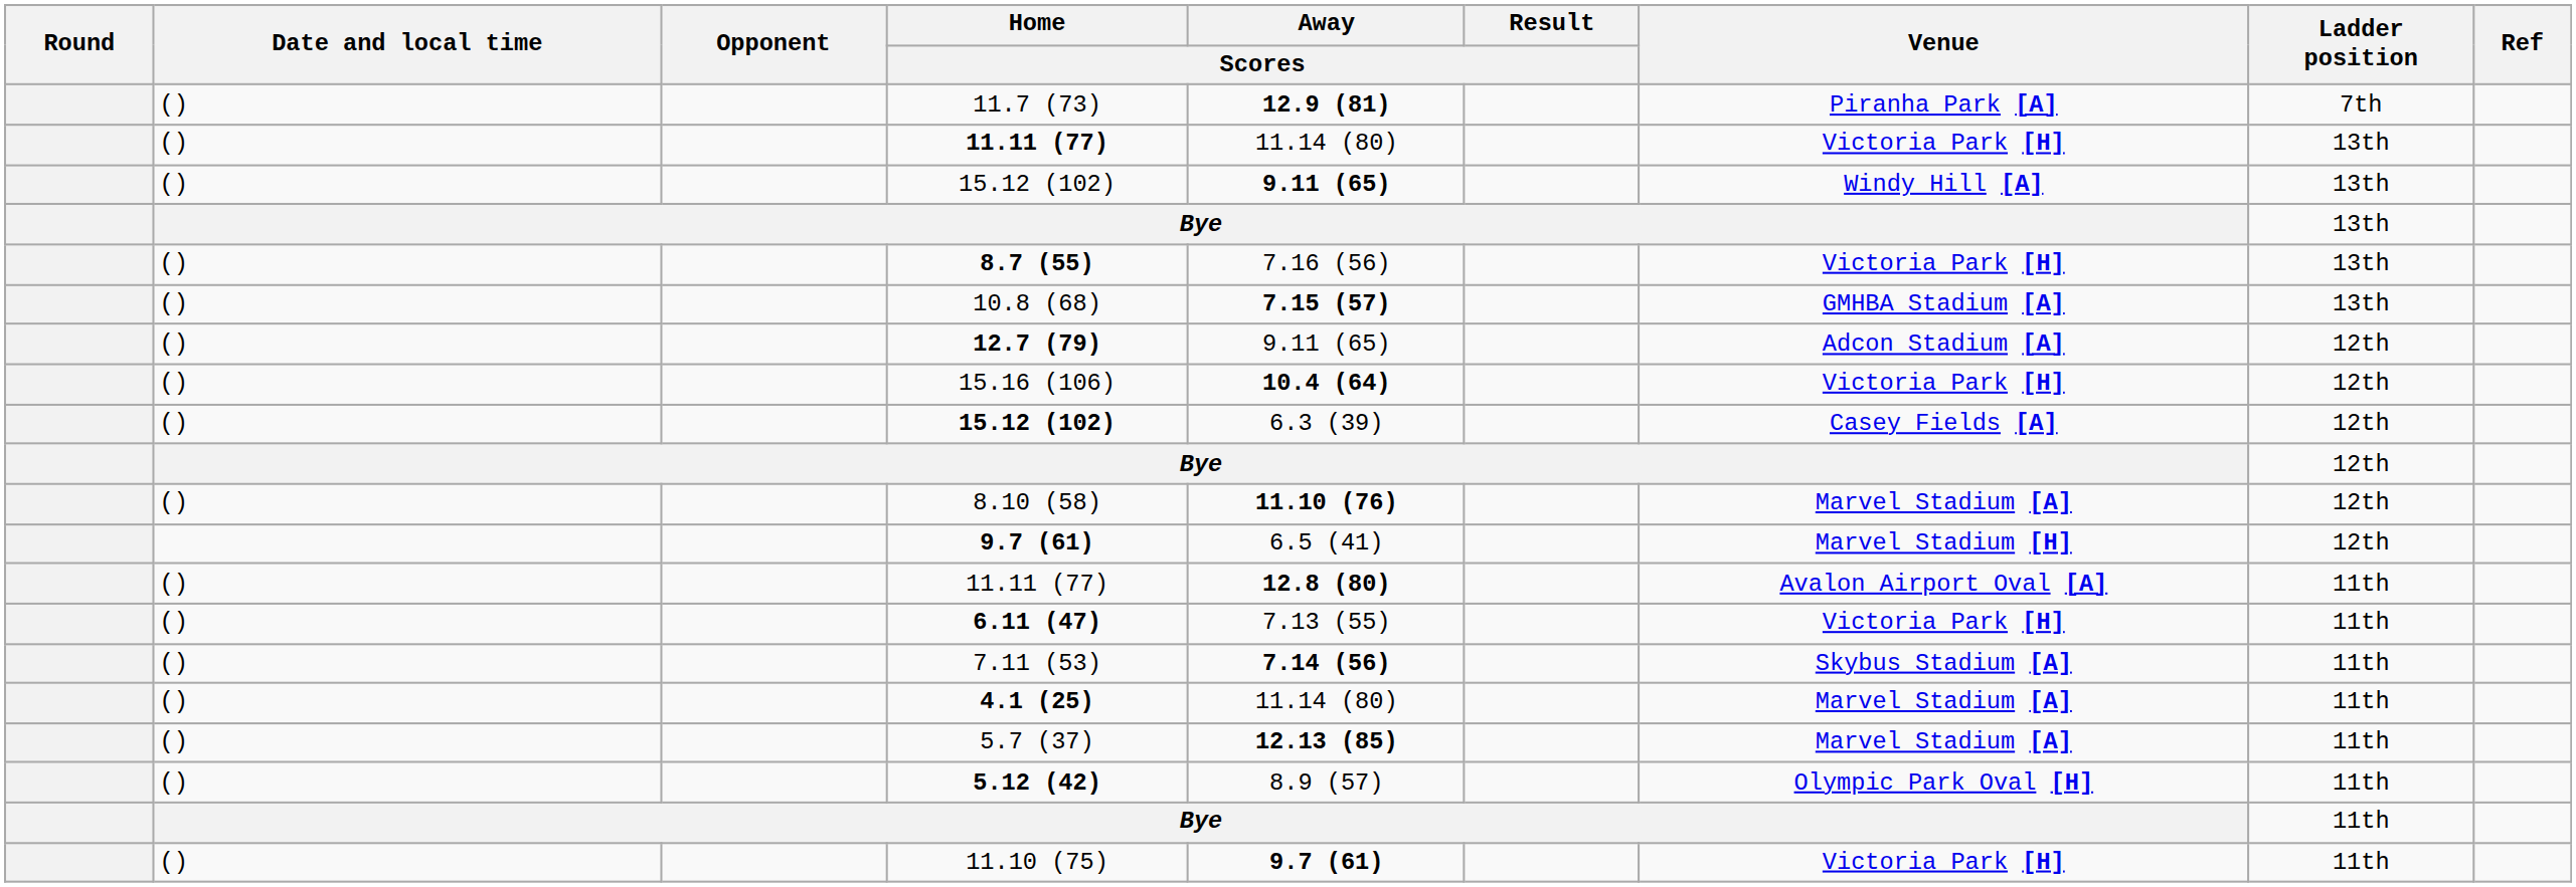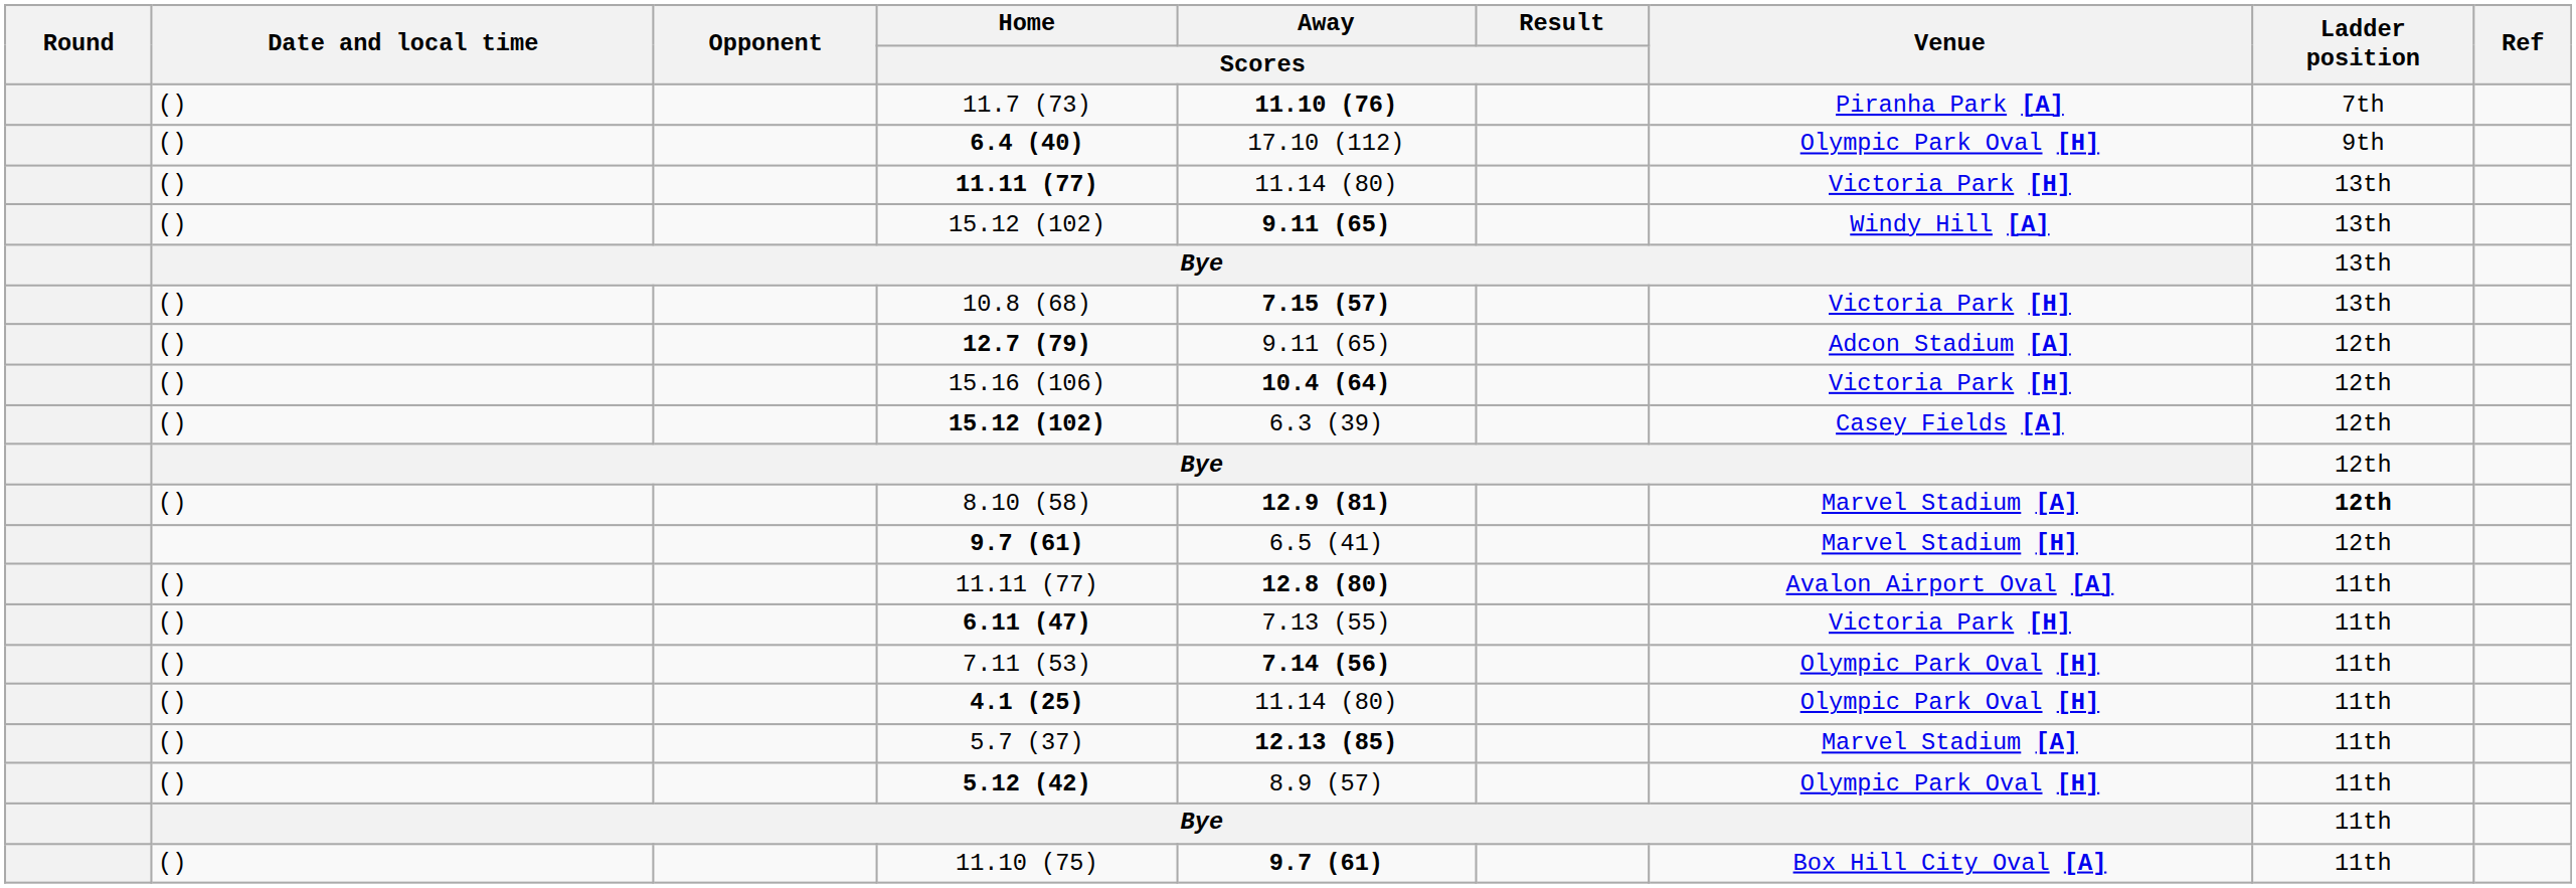 <table class="wikitable plainrowheaders" style="font-size:90%; width:100%; text-align:center;">
 <tr>
 <th scope="col" rowspan="2">Round</th>
 <th scope="col" rowspan="2">Date and local time</th>
 <th scope="col" rowspan="2">Opponent</th>
 <th scope="col">Home</th>
 <th scope="col">Away</th>
 <th scope="col">Result</th>
 <th scope="col" rowspan="2">Venue</th>
 <th scope="col" rowspan="2">Ladder<br>position</th>
 <th scope="col" class="unsortable" rowspan=2>Ref</th>
 </tr>
 <tr>
 <th scope="col" colspan="3">Scores</th>
 </tr>
 <tr>
 <th scope="row"></th>
 <td align=left> ()</td>
 <td align=left></td>
 <td>11.7 (73)</td>
-<td><strong>12.9 (81)</strong></td>
+<td><strong>11.10 (76)</strong></td>
 <td></td>
 <td><a href='#'>Piranha Park</a> <a href='#'><strong>[A]</strong></a></td>
 <td>7th</td>
+<td></td>
+</tr>
+<tr>
+<th scope="row"></th>
+<td align=left> ()</td>
+<td align=left></td>
+<td><strong>6.4 (40)</strong></td>
+<td>17.10 (112)</td>
+<td></td>
+<td><a href='#'>Olympic Park Oval</a> <a href='#'><strong>[H]</strong></a></td>
+<td>9th</td>
 <td></td>
 </tr>
 <tr>
 <th scope="row"></th>
 <td align=left> ()</td>
 <td align=left></td>
 <td><strong>11.11 (77)</strong></td>
 <td>11.14 (80)</td>
 <td></td>
 <td><a href='#'>Victoria Park</a> <a href='#'><strong>[H]</strong></a></td>
 <td>13th</td>
 <td></td>
 </tr>
 <tr>
 <th scope="row"></th>
 <td align=left> ()</td>
 <td align=left></td>
 <td>15.12 (102)</td>
 <td><strong>9.11 (65)</strong></td>
 <td></td>
 <td><a href='#'>Windy Hill</a> <a href='#'><strong>[A]</strong></a></td>
 <td>13th</td>
 <td></td>
 </tr>
 <tr>
 <th scope="row"></th>
 <th colspan=6><span><em>Bye</em></span></th>
 <td>13th</td>
 <td></td>
 </tr>
 <tr>
 <th scope="row"></th>
 <td align=left> ()</td>
 <td align=left></td>
-<td><strong>8.7 (55)</strong></td>
-<td>7.16 (56)</td>
-<td></td>
-<td><a href='#'>Victoria Park</a> <a href='#'><strong>[H]</strong></a></td>
-<td>13th</td>
-<td></td>
-</tr>
-<tr>
-<th scope="row"></th>
-<td align=left> ()</td>
-<td align=left></td>
 <td>10.8 (68)</td>
 <td><strong>7.15 (57)</strong></td>
 <td></td>
-<td><a href='#'>GMHBA Stadium</a> <a href='#'><strong>[A]</strong></a></td>
+<td><a href='#'>Victoria Park</a> <a href='#'><strong>[H]</strong></a></td>
 <td>13th</td>
 <td></td>
 </tr>
 <tr>
 <th scope="row"></th>
 <td align=left> ()</td>
 <td align=left></td>
 <td><strong>12.7 (79)</strong></td>
 <td>9.11 (65)</td>
 <td></td>
 <td><a href='#'>Adcon Stadium</a> <a href='#'><strong>[A]</strong></a></td>
 <td>12th</td>
 <td></td>
 </tr>
 <tr>
 <th scope="row"></th>
 <td align=left> ()</td>
 <td align=left></td>
 <td>15.16 (106)</td>
 <td><strong>10.4 (64)</strong></td>
 <td></td>
 <td><a href='#'>Victoria Park</a> <a href='#'><strong>[H]</strong></a></td>
 <td>12th</td>
 <td></td>
 </tr>
 <tr>
 <th scope="row"></th>
 <td align=left> ()</td>
 <td align=left></td>
 <td><strong> 15.12 (102)</strong></td>
 <td>6.3 (39)</td>
 <td></td>
 <td><a href='#'>Casey Fields</a> <a href='#'><strong>[A]</strong></a></td>
 <td>12th</td>
 <td></td>
 </tr>
 <tr>
 <th scope="row"></th>
 <th colspan=6><span><em>Bye</em></span></th>
 <td>12th</td>
 <td></td>
 </tr>
 <tr>
 <th scope="row"></th>
 <td align=left> ()</td>
 <td align=left></td>
 <td>8.10 (58)</td>
-<td><strong>11.10 (76)</strong></td>
+<td><strong>12.9 (81)</strong></td>
 <td></td>
 <td><a href='#'>Marvel Stadium</a> <a href='#'><strong>[A]</strong></a></td>
-<td>12th</td>
+<td><strong>12th</strong></td>
 <td></td>
 </tr>
 <tr>
 <th scope="row"></th>
 <td align=left> </td>
 <td align=left></td>
 <td><strong>9.7 (61)</strong></td>
 <td>6.5 (41)</td>
 <td></td>
 <td><a href='#'>Marvel Stadium</a> <a href='#'><strong>[H]</strong></a></td>
 <td>12th</td>
 <td></td>
 </tr>
 <tr>
 <th scope="row"></th>
 <td align=left> ()</td>
 <td align=left></td>
 <td>11.11 (77)</td>
 <td><strong>12.8  (80)</strong></td>
 <td></td>
 <td><a href='#'>Avalon Airport Oval</a> <a href='#'><strong>[A]</strong></a></td>
 <td>11th</td>
 <td></td>
 </tr>
 <tr>
 <th scope="row"></th>
 <td align=left> ()</td>
 <td align=left></td>
 <td><strong>6.11 (47)</strong></td>
 <td>7.13 (55)</td>
 <td></td>
 <td><a href='#'>Victoria Park</a> <a href='#'><strong>[H]</strong></a></td>
 <td>11th</td>
 <td></td>
 </tr>
 <tr>
 <th scope="row"></th>
 <td align=left> ()</td>
 <td align=left></td>
 <td>7.11 (53)</td>
 <td><strong>7.14 (56)</strong></td>
 <td></td>
-<td><a href='#'>Skybus Stadium</a> <a href='#'><strong>[A]</strong></a></td>
+<td><a href='#'>Olympic Park Oval</a> <a href='#'><strong>[H]</strong></a></td>
 <td>11th</td>
 <td></td>
 </tr>
 <tr>
 <th scope="row"></th>
 <td align=left> ()</td>
 <td align=left></td>
 <td><strong>4.1 (25)</strong></td>
 <td>11.14 (80)</td>
 <td></td>
-<td><a href='#'>Marvel Stadium</a> <a href='#'><strong>[A]</strong></a></td>
+<td><a href='#'>Olympic Park Oval</a> <a href='#'><strong>[H]</strong></a></td>
 <td>11th</td>
 <td></td>
 </tr>
 <tr>
 <th scope="row"></th>
 <td align=left> ()</td>
 <td align=left></td>
 <td>5.7 (37)</td>
 <td><strong>12.13 (85)</strong></td>
 <td></td>
 <td><a href='#'>Marvel Stadium</a> <a href='#'><strong>[A]</strong></a></td>
 <td>11th</td>
 <td></td>
 </tr>
 <tr>
 <th scope="row"></th>
 <td align=left> ()</td>
 <td align=left></td>
 <td><strong>5.12 (42)</strong></td>
 <td>8.9 (57)</td>
 <td></td>
 <td><a href='#'>Olympic Park Oval</a> <a href='#'><strong>[H]</strong></a></td>
 <td>11th</td>
 <td></td>
 </tr>
 <tr>
 <th scope="row"></th>
 <th colspan=6><span><em>Bye</em></span></th>
 <td>11th</td>
 <td></td>
 </tr>
 <tr>
 <th scope="row"></th>
 <td align=left> ()</td>
 <td align=left></td>
 <td>11.10 (75)</td>
 <td><strong>9.7 (61)</strong></td>
 <td></td>
-<td><a href='#'>Victoria Park</a> <a href='#'><strong>[H]</strong></a></td>
+<td><a href='#'>Box Hill City Oval</a> <a href='#'><strong>[A]</strong></a></td>
 <td>11th</td>
 <td></td>
 </tr>
 </table>
